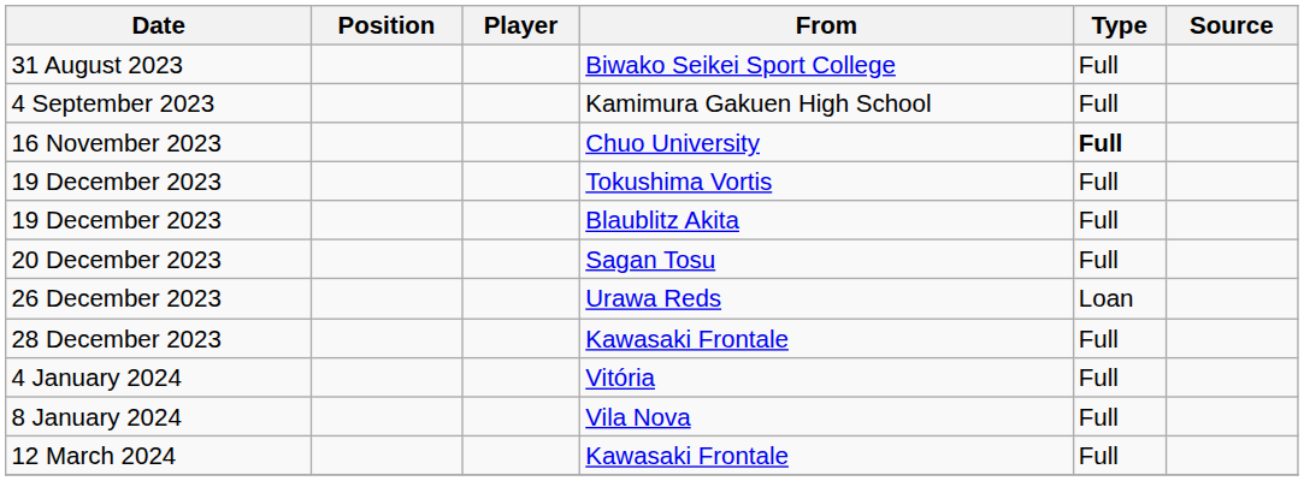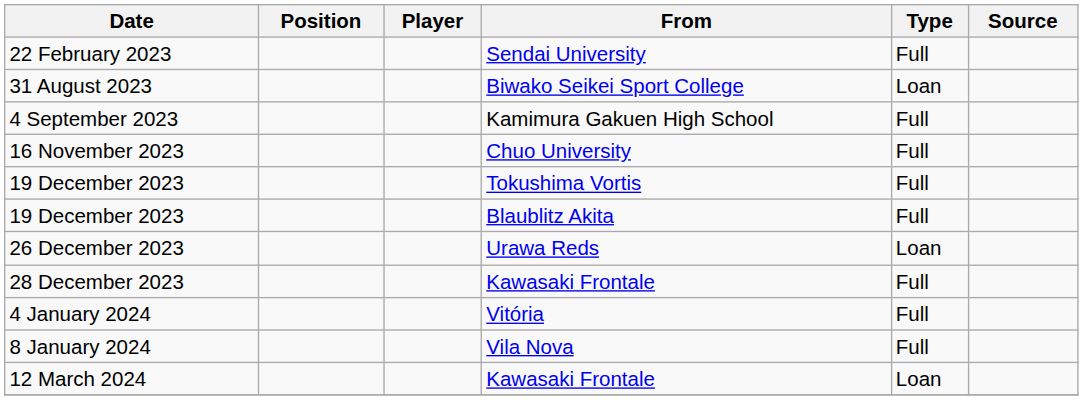 <table class="wikitable sortable" style="width:90%; text-align:center; font-size:95%; text-align:left;">
 <tr>
 <th>Date</th>
 <th>Position</th>
 <th>Player</th>
 <th>From</th>
 <th>Type</th>
 <th>Source</th>
 </tr>
 <tr>
+<td>22 February 2023</td>
+<td></td>
+<td></td>
+<td> <a href='#'>Sendai University</a></td>
+<td>Full</td>
+<td></td>
+</tr>
+<tr>
 <td>31 August 2023</td>
 <td></td>
 <td></td>
 <td> <a href='#'>Biwako Seikei Sport College</a></td>
-<td>Full</td>
+<td>Loan</td>
 <td></td>
 </tr>
 <tr>
 <td>4 September 2023</td>
 <td></td>
 <td></td>
 <td> Kamimura Gakuen High School</td>
 <td>Full</td>
 <td></td>
 </tr>
 <tr>
 <td>16 November 2023</td>
 <td></td>
 <td></td>
 <td> <a href='#'>Chuo University</a></td>
-<td><strong>Full</strong></td>
+<td>Full</td>
 <td></td>
 </tr>
 <tr>
 <td>19 December 2023</td>
 <td></td>
 <td></td>
 <td> <a href='#'>Tokushima Vortis</a></td>
 <td>Full</td>
 <td></td>
 </tr>
 <tr>
 <td>19 December 2023</td>
 <td></td>
 <td></td>
 <td> <a href='#'>Blaublitz Akita</a></td>
-<td>Full</td>
-<td></td>
-</tr>
-<tr>
-<td>20 December 2023</td>
-<td></td>
-<td></td>
-<td> <a href='#'>Sagan Tosu</a></td>
 <td>Full</td>
 <td></td>
 </tr>
 <tr>
 <td>26 December 2023</td>
 <td></td>
 <td></td>
 <td> <a href='#'>Urawa Reds</a></td>
 <td>Loan</td>
 <td></td>
 </tr>
 <tr>
 <td>28 December 2023</td>
 <td></td>
 <td></td>
 <td> <a href='#'>Kawasaki Frontale</a></td>
 <td>Full</td>
 <td></td>
 </tr>
 <tr>
 <td>4 January 2024</td>
 <td></td>
 <td></td>
 <td> <a href='#'>Vitória</a></td>
 <td>Full</td>
 <td></td>
 </tr>
 <tr>
 <td>8 January 2024</td>
 <td></td>
 <td></td>
 <td> <a href='#'>Vila Nova</a></td>
 <td>Full</td>
 <td></td>
 </tr>
 <tr>
 <td>12 March 2024</td>
 <td></td>
 <td></td>
 <td> <a href='#'>Kawasaki Frontale</a></td>
-<td>Full</td>
+<td>Loan</td>
 <td></td>
 </tr>
 <tr>
 </tr>
 </table>
